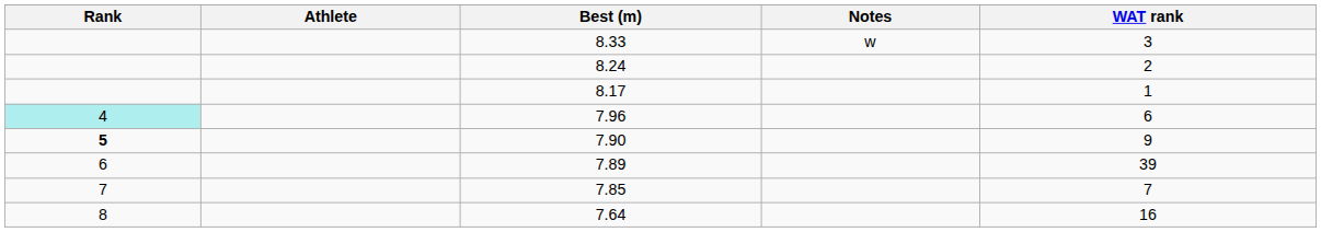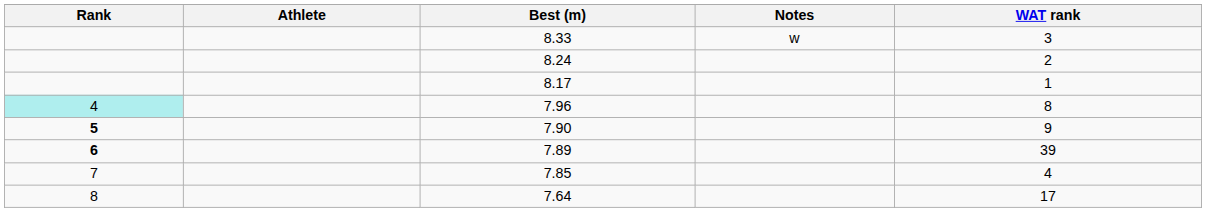 <table class="wikitable" width=85%>
 <tr>
 </tr>
 <tr>
 <th>Rank</th>
 <th>Athlete</th>
 <th>Best (m)</th>
 <th>Notes</th>
 <th><a href='#'>WAT</a> rank</th>
 </tr>
 <tr align="center">
 <td></td>
 <td align="left"></td>
 <td>8.33</td>
 <td>w</td>
 <td>3</td>
 </tr>
 <tr align="center">
 <td></td>
 <td align="left"></td>
 <td>8.24</td>
 <td></td>
 <td>2</td>
 </tr>
 <tr align="center">
 <td></td>
 <td align="left"></td>
 <td>8.17</td>
 <td></td>
 <td>1</td>
 </tr>
 <tr align="center">
 <td style="background: paleturquoise;">4</td>
 <td align="left"></td>
 <td>7.96</td>
 <td></td>
-<td>6</td>
+<td>8</td>
 </tr>
 <tr align="center">
 <td><strong>5</strong></td>
 <td align="left"></td>
 <td>7.90</td>
 <td></td>
 <td>9</td>
 </tr>
 <tr align="center">
-<td>6</td>
+<td><strong>6</strong></td>
 <td align="left"></td>
 <td>7.89</td>
 <td></td>
 <td>39</td>
 </tr>
 <tr align="center">
 <td>7</td>
 <td align="left"></td>
 <td>7.85</td>
 <td></td>
-<td>7</td>
+<td>4</td>
 </tr>
 <tr align="center">
 <td>8</td>
 <td align="left"></td>
 <td>7.64</td>
 <td></td>
-<td>16</td>
+<td>17</td>
 </tr>
 </table>
